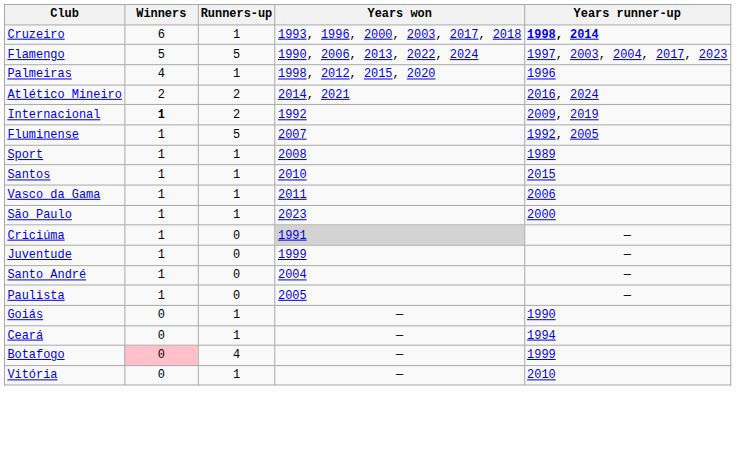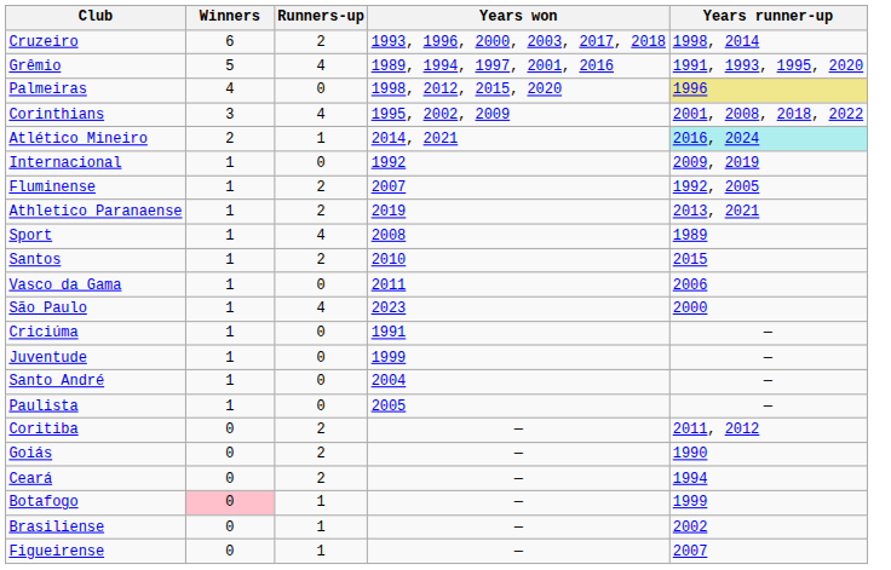 <table class="wikitable sortable" style="font-size: 90%">
 <tr>
 <th class="unsortable">Club</th>
 <th width=66>Winners</th>
 <th>Runners-up</th>
 <th class="unsortable">Years won</th>
 <th class="unsortable">Years runner-up</th>
 </tr>
 <tr>
 <td> <a href='#'>Cruzeiro</a></td>
 <td align=center>6</td>
-<td align=center>1</td>
+<td align=center>2</td>
 <td><a href='#'>1993</a>, <a href='#'>1996</a>, <a href='#'>2000</a>, <a href='#'>2003</a>, <a href='#'>2017</a>, <a href='#'>2018</a></td>
-<td><strong><a href='#'>1998</a>, <a href='#'>2014</a></strong></td>
+<td><a href='#'>1998</a>, <a href='#'>2014</a></td>
 </tr>
 <tr>
-<td> <a href='#'>Flamengo</a></td>
+<td> <a href='#'>Grêmio</a></td>
 <td align=center>5</td>
-<td align=center>5</td>
-<td><a href='#'>1990</a>, <a href='#'>2006</a>, <a href='#'>2013</a>, <a href='#'>2022</a>, <a href='#'>2024</a></td>
-<td><a href='#'>1997</a>, <a href='#'>2003</a>, <a href='#'>2004</a>, <a href='#'>2017</a>, <a href='#'>2023</a></td>
+<td align=center>4</td>
+<td><a href='#'>1989</a>, <a href='#'>1994</a>, <a href='#'>1997</a>, <a href='#'>2001</a>, <a href='#'>2016</a></td>
+<td><a href='#'>1991</a>, <a href='#'>1993</a>, <a href='#'>1995</a>, <a href='#'>2020</a></td>
 </tr>
 <tr>
 <td> <a href='#'>Palmeiras</a></td>
 <td align=center>4</td>
-<td align=center>1</td>
+<td align=center>0</td>
 <td><a href='#'>1998</a>, <a href='#'>2012</a>, <a href='#'>2015</a>, <a href='#'>2020</a></td>
-<td><a href='#'>1996</a></td>
+<td style="background: khaki;"><a href='#'>1996</a></td>
+</tr>
+<tr>
+<td> <a href='#'>Corinthians</a></td>
+<td align=center>3</td>
+<td align=center>4</td>
+<td><a href='#'>1995</a>, <a href='#'>2002</a>, <a href='#'>2009</a></td>
+<td><a href='#'>2001</a>, <a href='#'>2008</a>, <a href='#'>2018</a>, <a href='#'>2022</a></td>
 </tr>
 <tr>
 <td> <a href='#'>Atlético Mineiro</a></td>
 <td align="center">2</td>
-<td align="center">2</td>
+<td align="center">1</td>
 <td><a href='#'>2014</a>, <a href='#'>2021</a></td>
-<td><a href='#'>2016</a>, <a href='#'>2024</a></td>
+<td style="background: paleturquoise;"><a href='#'>2016</a>, <a href='#'>2024</a></td>
 </tr>
 <tr>
 <td> <a href='#'>Internacional</a></td>
-<td align=center><strong>1</strong></td>
-<td align=center>2</td>
+<td align=center>1</td>
+<td align=center>0</td>
 <td><a href='#'>1992</a></td>
 <td><a href='#'>2009</a>, <a href='#'>2019</a></td>
 </tr>
 <tr>
 <td> <a href='#'>Fluminense</a></td>
 <td align=center>1</td>
-<td align=center>5</td>
+<td align=center>2</td>
 <td><a href='#'>2007</a></td>
 <td><a href='#'>1992</a>, <a href='#'>2005</a></td>
 </tr>
 <tr>
+<td> <a href='#'>Athletico Paranaense</a></td>
+<td align="center">1</td>
+<td align="center">2</td>
+<td><a href='#'>2019</a></td>
+<td><a href='#'>2013</a>, <a href='#'>2021</a></td>
+</tr>
+<tr>
 <td> <a href='#'>Sport</a></td>
 <td align=center>1</td>
-<td align=center>1</td>
+<td align=center>4</td>
 <td><a href='#'>2008</a></td>
 <td><a href='#'>1989</a></td>
 </tr>
 <tr>
 <td> <a href='#'>Santos</a></td>
 <td align=center>1</td>
-<td align=center>1</td>
+<td align=center>2</td>
 <td><a href='#'>2010</a></td>
 <td><a href='#'>2015</a></td>
 </tr>
 <tr>
 <td> <a href='#'>Vasco da Gama</a></td>
 <td align=center>1</td>
-<td align=center>1</td>
+<td align=center>0</td>
 <td><a href='#'>2011</a></td>
 <td><a href='#'>2006</a></td>
 </tr>
 <tr>
 <td> <a href='#'>São Paulo</a></td>
 <td align=center>1</td>
-<td align=center>1</td>
+<td align=center>4</td>
 <td><a href='#'>2023</a></td>
 <td><a href='#'>2000</a></td>
 </tr>
 <tr>
 <td> <a href='#'>Criciúma</a></td>
 <td align=center>1</td>
 <td align=center>0</td>
-<td style="background: lightgrey;"><a href='#'>1991</a></td>
+<td><a href='#'>1991</a></td>
 <td align=center>—</td>
 </tr>
 <tr>
 <td> <a href='#'>Juventude</a></td>
 <td align=center>1</td>
 <td align=center>0</td>
 <td><a href='#'>1999</a></td>
 <td align=center>—</td>
 </tr>
 <tr>
 <td> <a href='#'>Santo André</a></td>
 <td align=center>1</td>
 <td align=center>0</td>
 <td><a href='#'>2004</a></td>
 <td align=center>—</td>
 </tr>
 <tr>
 <td> <a href='#'>Paulista</a></td>
 <td align=center>1</td>
 <td align=center>0</td>
 <td><a href='#'>2005</a></td>
 <td align=center>—</td>
 </tr>
 <tr>
+<td> <a href='#'>Coritiba</a></td>
+<td align=center>0</td>
+<td align=center>2</td>
+<td align=center>—</td>
+<td><a href='#'>2011</a>, <a href='#'>2012</a></td>
+</tr>
+<tr>
 <td> <a href='#'>Goiás</a></td>
 <td align=center>0</td>
-<td align=center>1</td>
+<td align=center>2</td>
 <td align=center>—</td>
 <td><a href='#'>1990</a></td>
 </tr>
 <tr>
 <td> <a href='#'>Ceará</a></td>
 <td align=center>0</td>
-<td align=center>1</td>
+<td align=center>2</td>
 <td align=center>—</td>
 <td><a href='#'>1994</a></td>
 </tr>
 <tr>
 <td> <a href='#'>Botafogo</a></td>
 <td align=center style="background: pink;">0</td>
-<td align=center>4</td>
+<td align=center>1</td>
 <td align=center>—</td>
 <td><a href='#'>1999</a></td>
 </tr>
 <tr>
-<td> <a href='#'>Vitória</a></td>
+<td> <a href='#'>Brasiliense</a></td>
 <td align=center>0</td>
 <td align=center>1</td>
 <td align=center>—</td>
-<td><a href='#'>2010</a></td>
+<td><a href='#'>2002</a></td>
+</tr>
+<tr>
+<td> <a href='#'>Figueirense</a></td>
+<td align=center>0</td>
+<td align=center>1</td>
+<td align=center>—</td>
+<td><a href='#'>2007</a></td>
 </tr>
 </table>
